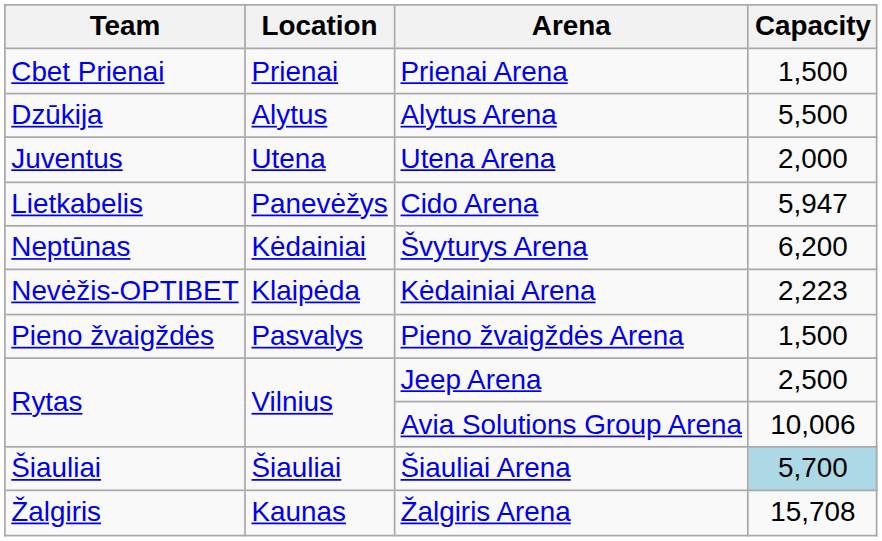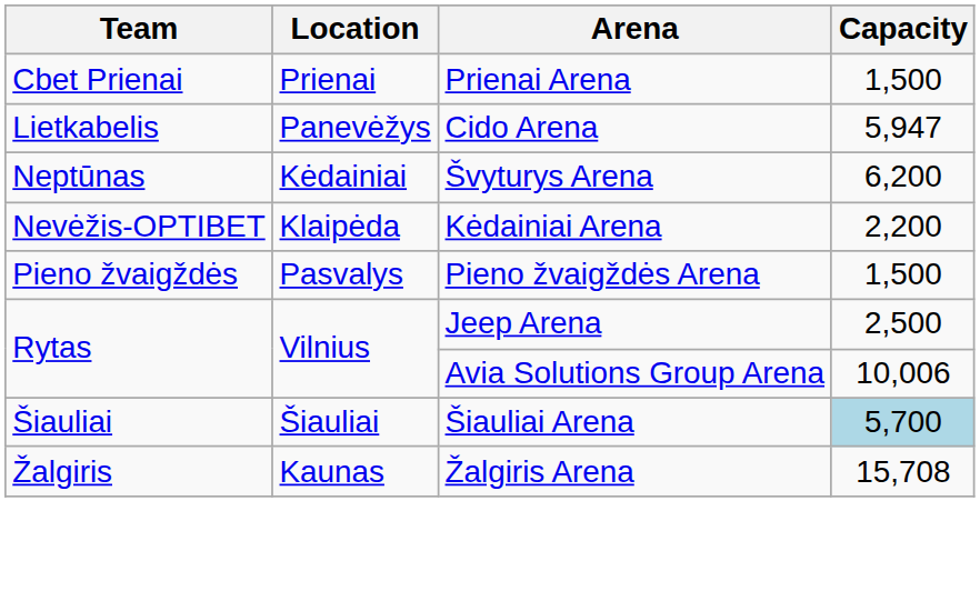 <table class="wikitable sortable" style="text-align:left;">
 <tr>
 <th>Team</th>
 <th>Location</th>
 <th>Arena</th>
 <th>Capacity</th>
 </tr>
 <tr>
 <td><a href='#'>Cbet Prienai</a></td>
 <td><a href='#'>Prienai</a></td>
 <td><a href='#'>Prienai Arena</a></td>
 <td style="text-align:center;">1,500</td>
-</tr>
-<tr>
-<td><a href='#'>Dzūkija</a></td>
-<td><a href='#'>Alytus</a></td>
-<td><a href='#'>Alytus Arena</a></td>
-<td style="text-align:center;">5,500</td>
-</tr>
-<tr>
-<td><a href='#'>Juventus</a></td>
-<td><a href='#'>Utena</a></td>
-<td><a href='#'>Utena Arena</a></td>
-<td style="text-align:center;">2,000</td>
 </tr>
 <tr>
 <td><a href='#'>Lietkabelis</a></td>
 <td><a href='#'>Panevėžys</a></td>
 <td><a href='#'>Cido Arena</a></td>
 <td style="text-align:center;">5,947</td>
 </tr>
 <tr>
 <td><a href='#'>Neptūnas</a></td>
 <td><a href='#'>Kėdainiai</a></td>
 <td><a href='#'>Švyturys Arena</a></td>
 <td style="text-align:center;">6,200</td>
 </tr>
 <tr>
 <td><a href='#'>Nevėžis-OPTIBET</a></td>
 <td><a href='#'>Klaipėda</a></td>
 <td><a href='#'>Kėdainiai Arena</a></td>
-<td style="text-align:center;">2,223</td>
+<td style="text-align:center;">2,200</td>
 </tr>
 <tr>
 <td><a href='#'>Pieno žvaigždės</a></td>
 <td><a href='#'>Pasvalys</a></td>
 <td><a href='#'>Pieno žvaigždės Arena</a></td>
 <td style="text-align:center;">1,500</td>
 </tr>
 <tr>
 <td rowspan=2><a href='#'>Rytas</a></td>
 <td rowspan=2><a href='#'>Vilnius</a></td>
 <td><a href='#'>Jeep Arena</a></td>
 <td style="text-align:center;">2,500</td>
 </tr>
 <tr>
 <td><a href='#'>Avia Solutions Group Arena</a></td>
 <td style="text-align:center;">10,006</td>
 </tr>
 <tr>
 <td><a href='#'>Šiauliai</a></td>
 <td><a href='#'>Šiauliai</a></td>
 <td><a href='#'>Šiauliai Arena</a></td>
 <td style="background: lightblue; text-align:center;">5,700</td>
 </tr>
 <tr>
 <td><a href='#'>Žalgiris</a></td>
 <td><a href='#'>Kaunas</a></td>
 <td><a href='#'>Žalgiris Arena</a></td>
 <td style="text-align:center;">15,708</td>
 </tr>
 </table>
